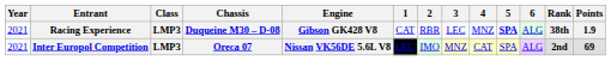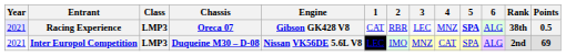 <table class="wikitable" style="text-align:center; font-size:85%">
 <tr>
 <th>Year</th>
 <th>Entrant</th>
 <th>Class</th>
 <th>Chassis</th>
 <th>Engine</th>
 <th>1</th>
 <th>2</th>
 <th>3</th>
 <th>4</th>
 <th>5</th>
 <th>6</th>
 <th>Rank</th>
 <th>Points</th>
 </tr>
 <tr>
-<td><a href='#'>2021</a></td>
+<td style="background: lavender;"><a href='#'>2021</a></td>
 <th nowrap>Racing Experience</th>
 <th>LMP3</th>
-<th nowrap><a href='#'>Duqueine M30 – D-08</a></th>
+<th nowrap><a href='#'>Oreca 07</a></th>
 <th nowrap><a href='#'>Gibson</a> GK428 V8</th>
 <td style="background:#;"><a href='#'>CAT</a></td>
 <td style="background:#;"><a href='#'>RBR</a></td>
 <td style="background:#;"><a href='#'>LEC</a></td>
 <td style="background:#;"><a href='#'>MNZ</a></td>
 <td style="background:#;"><strong><a href='#'>SPA</a></strong></td>
 <td style="background:#DFFFDF;"><a href='#'>ALG</a><br></td>
 <th>38th</th>
-<th>1.9</th>
+<th>0.5</th>
 </tr>
 <tr>
 <td><a href='#'>2021</a></td>
 <th nowrap><a href='#'>Inter Europol Competition</a></th>
 <th>LMP3</th>
-<th nowrap><a href='#'>Oreca 07</a></th>
+<th nowrap><a href='#'>Duqueine M30 – D-08</a></th>
 <th nowrap><a href='#'>Nissan</a> <a href='#'>VK56DE</a> 5.6L V8</th>
 <td style="background:#000000;color:white"><a href='#'><span>LEC</span></a><br></td>
 <td style="background:#DFFFDF;"><a href='#'>IMO</a><br></td>
 <td style="background:#FFFFBF;"><a href='#'>MNZ</a><br></td>
 <td style="background:#FFFFBF;"><a href='#'>CAT</a><br></td>
 <td style="background:#FFFFBF;"><a href='#'>SPA</a><br></td>
 <td style="background:#EFCFFF;"><a href='#'>ALG</a><br></td>
 <th style="background:#DFDFDF;">2nd</th>
 <th style="background:#DFDFDF;">69</th>
 </tr>
 </table>
